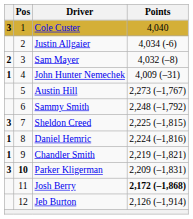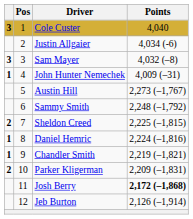 <table class="wikitable" style="font-size: 95%;">
 <tr>
 <th></th>
 <th>Pos</th>
 <th>Driver</th>
 <th>Points</th>
 </tr>
 <tr style="background:#D4AF37;">
 <td align="left"> <strong>3</strong></td>
 <td style="text-align:center;">1</td>
 <td><a href='#'>Cole Custer</a></td>
 <td style="text-align:center;">4,040</td>
 </tr>
 <tr>
 <td align="left"></td>
 <td style="text-align:center;">2</td>
 <td><a href='#'>Justin Allgaier</a></td>
 <td style="text-align:center;">4,034 (-6)</td>
 </tr>
 <tr>
-<td align="left"> <strong>2</strong></td>
+<td align="left"> <strong>3</strong></td>
 <td style="text-align:center;">3</td>
 <td><a href='#'>Sam Mayer</a></td>
 <td style="text-align:center;">4,032 (–8)</td>
 </tr>
 <tr>
 <td align="left"> <strong>1</strong></td>
 <td style="text-align:center;">4</td>
 <td><a href='#'>John Hunter Nemechek</a></td>
 <td style="text-align:center;">4,009 (–31)</td>
 </tr>
 <tr>
 <td align="left"></td>
 <td style="text-align:center;">5</td>
 <td><a href='#'>Austin Hill</a></td>
 <td style="text-align:center;">2,273 (–1,767)</td>
 </tr>
 <tr>
 <td align="left"></td>
 <td style="text-align:center;">6</td>
 <td><a href='#'>Sammy Smith</a></td>
 <td style="text-align:center;">2,248 (–1,792)</td>
 </tr>
 <tr>
-<td align="left"> <strong>3</strong></td>
+<td align="left"> <strong>2</strong></td>
 <td style="text-align:center;">7</td>
 <td><a href='#'>Sheldon Creed</a></td>
 <td style="text-align:center;">2,225 (–1,815)</td>
 </tr>
 <tr>
 <td align="left"> <strong>1</strong></td>
 <td style="text-align:center;">8</td>
 <td><a href='#'>Daniel Hemric</a></td>
 <td style="text-align:center;">2,224 (–1,816)</td>
 </tr>
 <tr>
 <td align="left"> <strong>1</strong></td>
 <td style="text-align:center;">9</td>
 <td><a href='#'>Chandler Smith</a></td>
 <td style="text-align:center;">2,219 (–1,821)</td>
 </tr>
 <tr>
-<td align="left"> <strong>3</strong></td>
-<td style="text-align:center;"><strong>10</strong></td>
+<td align="left"> <strong>2</strong></td>
+<td style="text-align:center;">10</td>
 <td><a href='#'>Parker Kligerman</a></td>
 <td style="text-align:center;">2,209 (–1,831)</td>
 </tr>
 <tr>
 <td align="left"></td>
 <td style="text-align:center;">11</td>
 <td><a href='#'>Josh Berry</a></td>
 <td style="text-align:center;"><strong>2,172 (–1,868)</strong></td>
 </tr>
 <tr>
 <td align="left"></td>
 <td style="text-align:center;">12</td>
 <td><a href='#'>Jeb Burton</a></td>
 <td style="text-align:center;">2,126 (–1,914)</td>
 </tr>
 <tr class="sortbottom">
 <th colspan="9"></th>
 </tr>
 </table>
